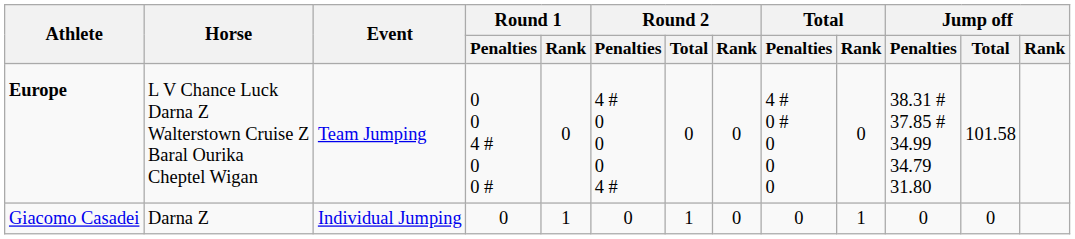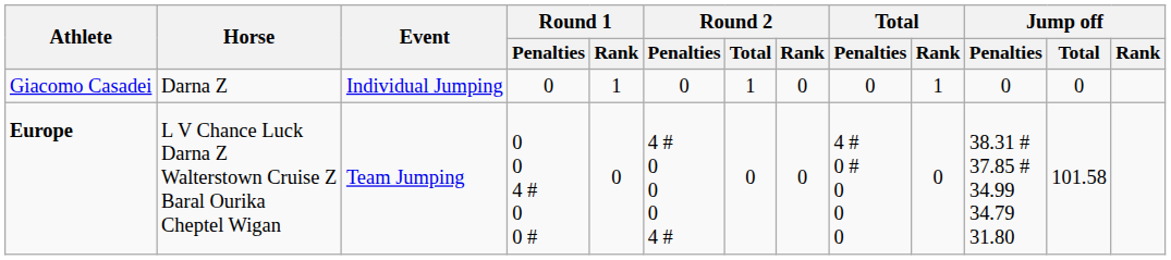 <table class="wikitable" border="1" style="font-size:90%">
 <tr>
 <th rowspan=2>Athlete</th>
 <th rowspan=2>Horse</th>
 <th rowspan=2>Event</th>
 <th colspan=2>Round 1</th>
 <th colspan=3>Round 2</th>
 <th colspan=2>Total</th>
 <th colspan=3>Jump off</th>
 </tr>
 <tr style="font-size:95%">
 <th>Penalties</th>
 <th>Rank</th>
 <th>Penalties</th>
 <th>Total</th>
 <th>Rank</th>
 <th>Penalties</th>
 <th>Rank</th>
 <th>Penalties</th>
 <th>Total</th>
 <th>Rank</th>
 </tr>
 <tr align=center>
+<td align=left><a href='#'>Giacomo Casadei</a></td>
+<td align=left>Darna Z</td>
+<td align=left><a href='#'>Individual Jumping</a></td>
+<td>0</td>
+<td>1</td>
+<td>0</td>
+<td>1</td>
+<td>0</td>
+<td>0</td>
+<td>1</td>
+<td>0</td>
+<td>0</td>
+<td></td>
+</tr>
+<tr align=center>
 <td align=left><strong>Europe</strong><br> <br><br><br><br></td>
 <td align=left>L V Chance Luck<br>Darna Z<br>Walterstown Cruise Z<br>Baral Ourika<br>Cheptel Wigan</td>
 <td align=left><a href='#'>Team Jumping</a></td>
 <td align=left><br>0<br>0<br>4 #<br>0<br>0 #</td>
 <td>0</td>
 <td align=left><br>4 #<br>0<br>0<br>0<br>4 #</td>
 <td>0</td>
 <td>0</td>
 <td align=left><br>4 #<br>0 #<br>0<br>0<br>0</td>
 <td>0</td>
 <td align=left><br>38.31 #<br>37.85 #<br>34.99<br>34.79<br>31.80</td>
 <td>101.58</td>
 <td></td>
 </tr>
-<tr align=center>
-<td align=left><a href='#'>Giacomo Casadei</a></td>
-<td align=left>Darna Z</td>
-<td align=left><a href='#'>Individual Jumping</a></td>
-<td>0</td>
-<td>1</td>
-<td>0</td>
-<td>1</td>
-<td>0</td>
-<td>0</td>
-<td>1</td>
-<td>0</td>
-<td>0</td>
-<td></td>
-</tr>
 </table>
